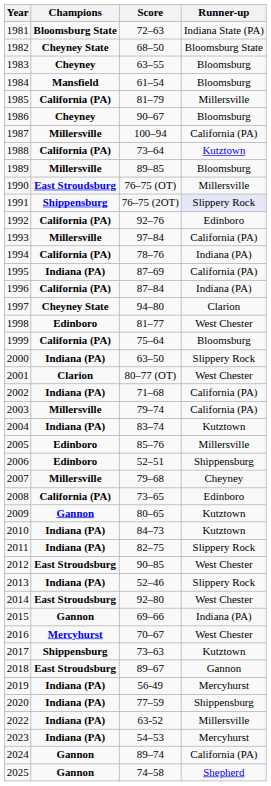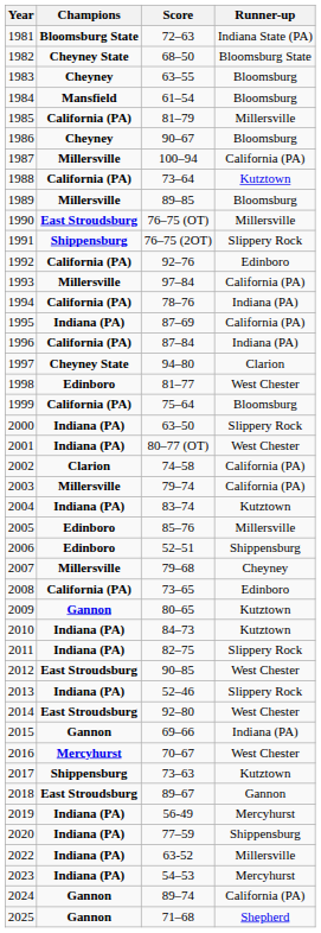 <table class="wikitable sortable">
 <tr>
 <th>Year</th>
 <th>Champions</th>
 <th>Score</th>
 <th>Runner-up</th>
 </tr>
 <tr align=center>
 <td>1981</td>
 <td><strong>Bloomsburg State</strong></td>
 <td>72–63</td>
 <td>Indiana State (PA)</td>
 </tr>
 <tr align=center>
 <td>1982</td>
 <td><strong>Cheyney State</strong></td>
 <td>68–50</td>
 <td>Bloomsburg State</td>
 </tr>
 <tr align=center>
 <td>1983</td>
 <td><strong>Cheyney</strong></td>
 <td>63–55</td>
 <td>Bloomsburg</td>
 </tr>
 <tr align=center>
 <td>1984</td>
 <td><strong>Mansfield</strong></td>
 <td>61–54</td>
 <td>Bloomsburg</td>
 </tr>
 <tr align=center>
 <td>1985</td>
 <td><strong>California (PA)</strong></td>
 <td>81–79</td>
 <td>Millersville</td>
 </tr>
 <tr align=center>
 <td>1986</td>
 <td><strong>Cheyney</strong></td>
 <td>90–67</td>
 <td>Bloomsburg</td>
 </tr>
 <tr align=center>
 <td>1987</td>
 <td><strong>Millersville</strong></td>
 <td>100–94</td>
 <td>California (PA)</td>
 </tr>
 <tr align=center>
 <td>1988</td>
 <td><strong>California (PA)</strong></td>
 <td>73–64</td>
 <td><a href='#'>Kutztown</a></td>
 </tr>
 <tr align=center>
 <td>1989</td>
 <td><strong>Millersville</strong></td>
 <td>89–85</td>
 <td>Bloomsburg</td>
 </tr>
 <tr align=center>
 <td>1990</td>
 <td><strong><a href='#'>East Stroudsburg</a></strong></td>
 <td>76–75 (OT)</td>
 <td>Millersville</td>
 </tr>
 <tr align=center>
 <td>1991</td>
 <td><strong><a href='#'>Shippensburg</a></strong></td>
 <td>76–75 (2OT)</td>
-<td style="background: lavender;">Slippery Rock</td>
+<td>Slippery Rock</td>
 </tr>
 <tr align=center>
 <td>1992</td>
 <td><strong>California (PA)</strong></td>
 <td>92–76</td>
 <td>Edinboro</td>
 </tr>
 <tr align=center>
 <td>1993</td>
 <td><strong>Millersville</strong></td>
 <td>97–84</td>
 <td>California (PA)</td>
 </tr>
 <tr align=center>
 <td>1994</td>
 <td><strong>California (PA)</strong></td>
 <td>78–76</td>
 <td>Indiana (PA)</td>
 </tr>
 <tr align=center>
 <td>1995</td>
 <td><strong>Indiana (PA)</strong></td>
 <td>87–69</td>
 <td>California (PA)</td>
 </tr>
 <tr align=center>
 <td>1996</td>
 <td><strong>California (PA)</strong></td>
 <td>87–84</td>
 <td>Indiana (PA)</td>
 </tr>
 <tr align=center>
 <td>1997</td>
 <td><strong>Cheyney State</strong></td>
 <td>94–80</td>
 <td>Clarion</td>
 </tr>
 <tr align=center>
 <td>1998</td>
 <td><strong>Edinboro</strong></td>
 <td>81–77</td>
 <td>West Chester</td>
 </tr>
 <tr align=center>
 <td>1999</td>
 <td><strong>California (PA)</strong></td>
 <td>75–64</td>
 <td>Bloomsburg</td>
 </tr>
 <tr align=center>
 <td>2000</td>
 <td><strong>Indiana (PA)</strong></td>
 <td>63–50</td>
 <td>Slippery Rock</td>
 </tr>
 <tr align=center>
 <td>2001</td>
-<td><strong>Clarion</strong></td>
+<td><strong>Indiana (PA)</strong></td>
 <td>80–77 (OT)</td>
 <td>West Chester</td>
 </tr>
 <tr align=center>
 <td>2002</td>
-<td><strong>Indiana (PA)</strong></td>
-<td>71–68</td>
+<td><strong>Clarion</strong></td>
+<td>74–58</td>
 <td>California (PA)</td>
 </tr>
 <tr align=center>
 <td>2003</td>
 <td><strong>Millersville</strong></td>
 <td>79–74</td>
 <td>California (PA)</td>
 </tr>
 <tr align=center>
 <td>2004</td>
 <td><strong>Indiana (PA)</strong></td>
 <td>83–74</td>
 <td>Kutztown</td>
 </tr>
 <tr align=center>
 <td>2005</td>
 <td><strong>Edinboro</strong></td>
 <td>85–76</td>
 <td>Millersville</td>
 </tr>
 <tr align=center>
 <td>2006</td>
 <td><strong>Edinboro</strong></td>
 <td>52–51</td>
 <td>Shippensburg</td>
 </tr>
 <tr align=center>
 <td>2007</td>
 <td><strong>Millersville</strong></td>
 <td>79–68</td>
 <td>Cheyney</td>
 </tr>
 <tr align=center>
 <td>2008</td>
 <td><strong>California (PA)</strong></td>
 <td>73–65</td>
 <td>Edinboro</td>
 </tr>
 <tr align=center>
 <td>2009</td>
 <td><strong><a href='#'>Gannon</a></strong></td>
 <td>80–65</td>
 <td>Kutztown</td>
 </tr>
 <tr align=center>
 <td>2010</td>
 <td><strong>Indiana (PA)</strong></td>
 <td>84–73</td>
 <td>Kutztown</td>
 </tr>
 <tr align=center>
 <td>2011</td>
 <td><strong>Indiana (PA)</strong></td>
 <td>82–75</td>
 <td>Slippery Rock</td>
 </tr>
 <tr align=center>
 <td>2012</td>
 <td><strong>East Stroudsburg</strong></td>
 <td>90–85</td>
 <td>West Chester</td>
 </tr>
 <tr align=center>
 <td>2013</td>
 <td><strong>Indiana (PA)</strong></td>
 <td>52–46</td>
 <td>Slippery Rock</td>
 </tr>
 <tr align=center>
 <td>2014</td>
 <td><strong>East Stroudsburg</strong></td>
 <td>92–80</td>
 <td>West Chester</td>
 </tr>
 <tr align=center>
 <td>2015</td>
 <td><strong>Gannon</strong></td>
 <td>69–66</td>
 <td>Indiana (PA)</td>
 </tr>
 <tr align=center>
 <td>2016</td>
 <td><strong><a href='#'>Mercyhurst</a></strong></td>
 <td>70–67</td>
 <td>West Chester</td>
 </tr>
 <tr align=center>
 <td>2017</td>
 <td><strong>Shippensburg</strong></td>
 <td>73–63</td>
 <td>Kutztown</td>
 </tr>
 <tr align=center>
 <td>2018</td>
 <td><strong>East Stroudsburg</strong></td>
 <td>89–67</td>
 <td>Gannon</td>
 </tr>
 <tr align=center>
 <td>2019</td>
 <td><strong>Indiana (PA)</strong></td>
 <td>56-49</td>
 <td>Mercyhurst</td>
 </tr>
 <tr align=center>
 <td>2020</td>
 <td><strong>Indiana (PA)</strong></td>
 <td>77–59</td>
 <td>Shippensburg</td>
 </tr>
 <tr align=center>
 <td>2022</td>
 <td><strong>Indiana (PA)</strong></td>
 <td>63-52</td>
 <td>Millersville</td>
 </tr>
 <tr align=center>
 <td>2023</td>
 <td><strong>Indiana (PA)</strong></td>
 <td>54–53</td>
 <td>Mercyhurst</td>
 </tr>
 <tr align=center>
 <td>2024</td>
 <td><strong>Gannon</strong></td>
 <td>89–74</td>
 <td>California (PA)</td>
 </tr>
 <tr align=center>
 <td>2025</td>
 <td><strong>Gannon</strong></td>
-<td>74–58</td>
+<td>71–68</td>
 <td><a href='#'>Shepherd</a></td>
 </tr>
 </table>
